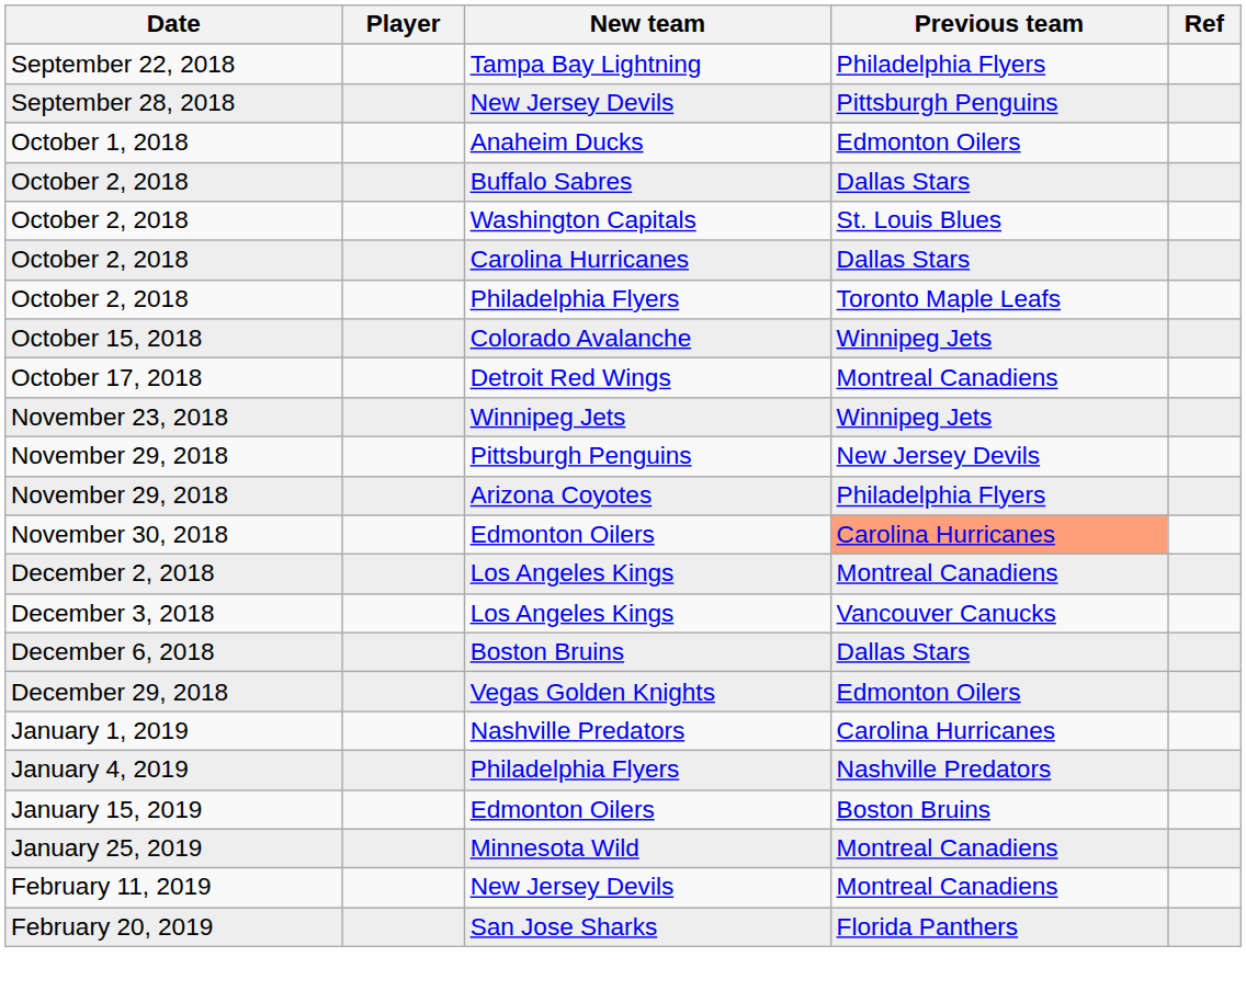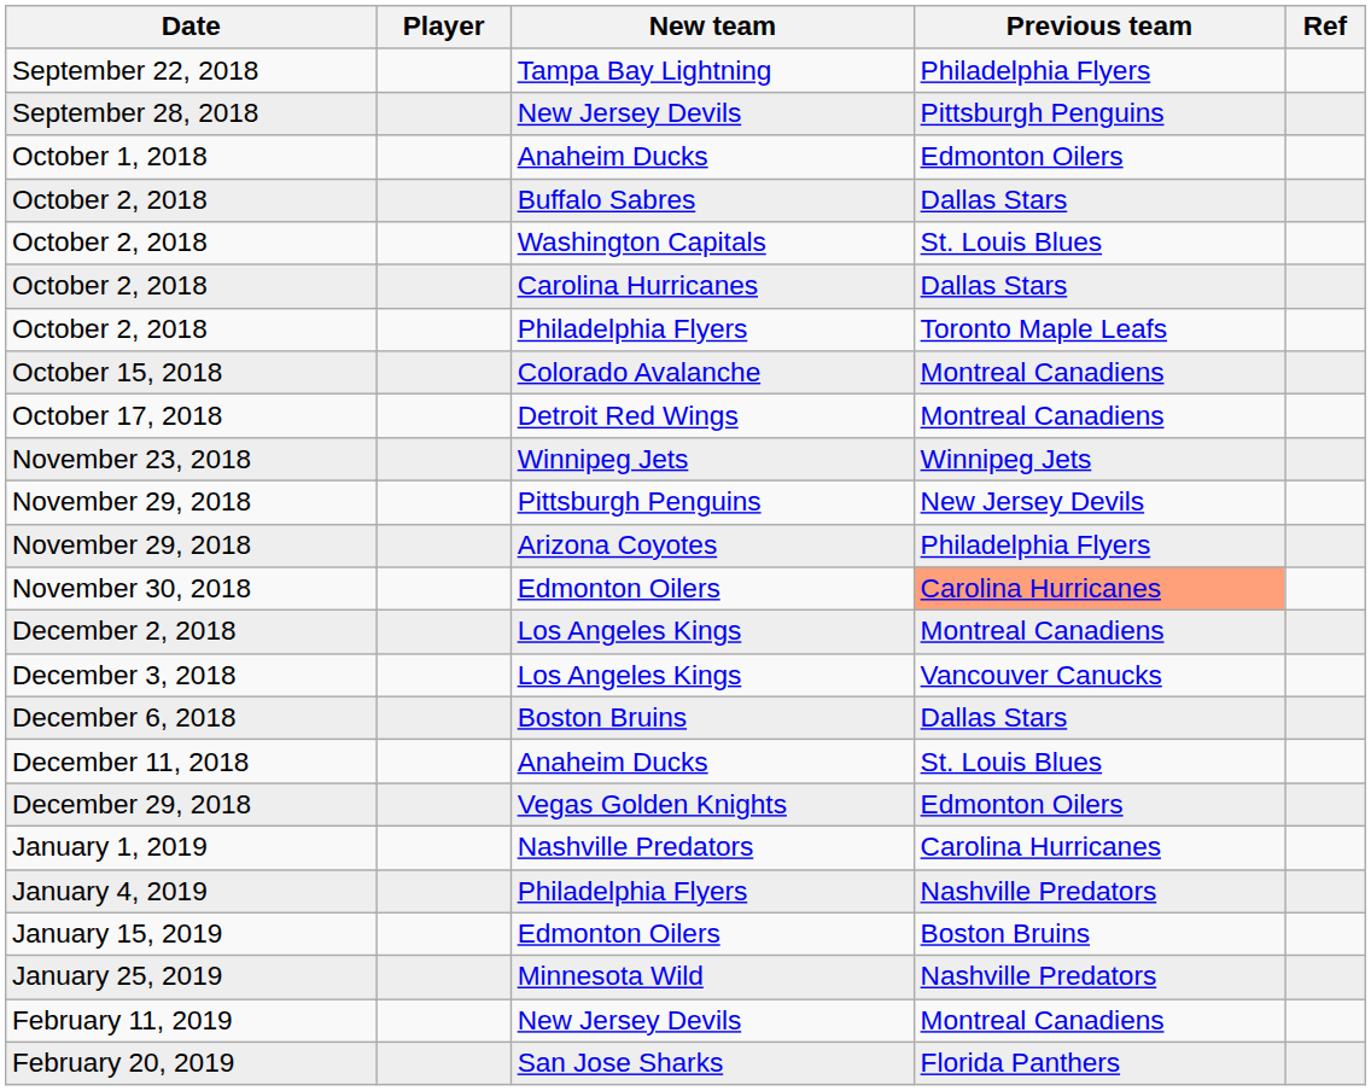 <table class="wikitable sortable" style="border:1px solid #999999; width:800px;">
 <tr>
 <th>Date</th>
 <th>Player</th>
 <th>New team</th>
 <th>Previous team</th>
 <th>Ref</th>
 </tr>
 <tr>
 <td>September 22, 2018</td>
 <td></td>
 <td><a href='#'>Tampa Bay Lightning</a></td>
 <td><a href='#'>Philadelphia Flyers</a></td>
 <td></td>
 </tr>
 <tr bgcolor="eeeeee">
 <td>September 28, 2018</td>
 <td></td>
 <td><a href='#'>New Jersey Devils</a></td>
 <td><a href='#'>Pittsburgh Penguins</a></td>
 <td></td>
 </tr>
 <tr>
 <td>October 1, 2018</td>
 <td></td>
 <td><a href='#'>Anaheim Ducks</a></td>
 <td><a href='#'>Edmonton Oilers</a></td>
 <td></td>
 </tr>
 <tr bgcolor="eeeeee">
 <td>October 2, 2018</td>
 <td></td>
 <td><a href='#'>Buffalo Sabres</a></td>
 <td><a href='#'>Dallas Stars</a></td>
 <td></td>
 </tr>
 <tr>
 <td>October 2, 2018</td>
 <td></td>
 <td><a href='#'>Washington Capitals</a></td>
 <td><a href='#'>St. Louis Blues</a></td>
 <td></td>
 </tr>
 <tr bgcolor="eeeeee">
 <td>October 2, 2018</td>
 <td></td>
 <td><a href='#'>Carolina Hurricanes</a></td>
 <td><a href='#'>Dallas Stars</a></td>
 <td></td>
 </tr>
 <tr>
 <td>October 2, 2018</td>
 <td></td>
 <td><a href='#'>Philadelphia Flyers</a></td>
 <td><a href='#'>Toronto Maple Leafs</a></td>
 <td></td>
 </tr>
 <tr bgcolor="eeeeee">
 <td>October 15, 2018</td>
 <td></td>
 <td><a href='#'>Colorado Avalanche</a></td>
-<td><a href='#'>Winnipeg Jets</a></td>
+<td><a href='#'>Montreal Canadiens</a></td>
 <td></td>
 </tr>
 <tr>
 <td>October 17, 2018</td>
 <td></td>
 <td><a href='#'>Detroit Red Wings</a></td>
 <td><a href='#'>Montreal Canadiens</a></td>
 <td></td>
 </tr>
 <tr bgcolor="eeeeee">
 <td>November 23, 2018</td>
 <td></td>
 <td><a href='#'>Winnipeg Jets</a></td>
 <td><a href='#'>Winnipeg Jets</a></td>
 <td></td>
 </tr>
 <tr>
 <td>November 29, 2018</td>
 <td></td>
 <td><a href='#'>Pittsburgh Penguins</a></td>
 <td><a href='#'>New Jersey Devils</a></td>
 <td></td>
 </tr>
 <tr bgcolor="eeeeee">
 <td>November 29, 2018</td>
 <td></td>
 <td><a href='#'>Arizona Coyotes</a></td>
 <td><a href='#'>Philadelphia Flyers</a></td>
 <td></td>
 </tr>
 <tr>
 <td>November 30, 2018</td>
 <td></td>
 <td><a href='#'>Edmonton Oilers</a></td>
 <td style="background: lightsalmon;"><a href='#'>Carolina Hurricanes</a></td>
 <td></td>
 </tr>
 <tr bgcolor="eeeeee">
 <td>December 2, 2018</td>
 <td></td>
 <td><a href='#'>Los Angeles Kings</a></td>
 <td><a href='#'>Montreal Canadiens</a></td>
 <td></td>
 </tr>
 <tr>
 <td>December 3, 2018</td>
 <td></td>
 <td><a href='#'>Los Angeles Kings</a></td>
 <td><a href='#'>Vancouver Canucks</a></td>
 <td></td>
 </tr>
 <tr bgcolor="eeeeee">
 <td>December 6, 2018</td>
 <td></td>
 <td><a href='#'>Boston Bruins</a></td>
 <td><a href='#'>Dallas Stars</a></td>
 <td></td>
 </tr>
+<tr>
+<td>December 11, 2018</td>
+<td></td>
+<td><a href='#'>Anaheim Ducks</a></td>
+<td><a href='#'>St. Louis Blues</a></td>
+<td></td>
+</tr>
 <tr bgcolor="eeeeee">
 <td>December 29, 2018</td>
 <td></td>
 <td><a href='#'>Vegas Golden Knights</a></td>
 <td><a href='#'>Edmonton Oilers</a></td>
 <td></td>
 </tr>
 <tr>
 <td>January 1, 2019</td>
 <td></td>
 <td><a href='#'>Nashville Predators</a></td>
 <td><a href='#'>Carolina Hurricanes</a></td>
 <td></td>
 </tr>
 <tr bgcolor="eeeeee">
 <td>January 4, 2019</td>
 <td></td>
 <td><a href='#'>Philadelphia Flyers</a></td>
 <td><a href='#'>Nashville Predators</a></td>
 <td></td>
 </tr>
 <tr>
 <td>January 15, 2019</td>
 <td></td>
 <td><a href='#'>Edmonton Oilers</a></td>
 <td><a href='#'>Boston Bruins</a></td>
 <td></td>
 </tr>
 <tr bgcolor="eeeeee">
 <td>January 25, 2019</td>
 <td></td>
 <td><a href='#'>Minnesota Wild</a></td>
-<td><a href='#'>Montreal Canadiens</a></td>
+<td><a href='#'>Nashville Predators</a></td>
 <td></td>
 </tr>
 <tr>
 <td>February 11, 2019</td>
 <td></td>
 <td><a href='#'>New Jersey Devils</a></td>
 <td><a href='#'>Montreal Canadiens</a></td>
 <td></td>
 </tr>
 <tr bgcolor="eeeeee">
 <td>February 20, 2019</td>
 <td></td>
 <td><a href='#'>San Jose Sharks</a></td>
 <td><a href='#'>Florida Panthers</a></td>
 <td></td>
 </tr>
 </table>
